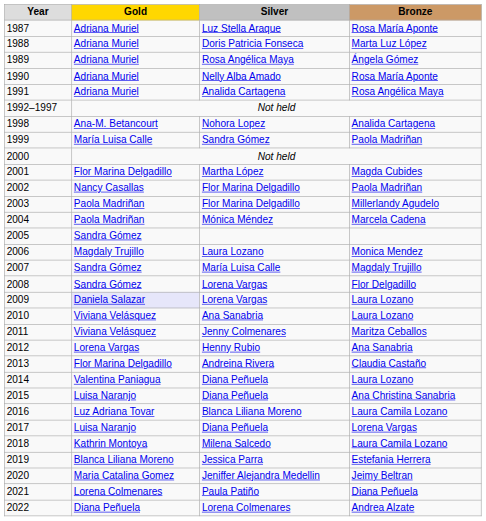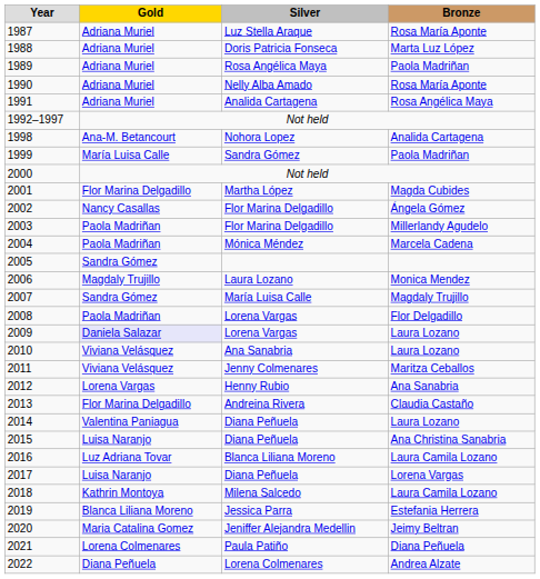 <table class="wikitable" style="width: 60%; text-align:left;">
 <tr>
 <td style="background:#DDDDDD; font-weight:bold; text-align:center;">Year</td>
 <td style="background:gold; font-weight:bold; text-align:center;">Gold</td>
 <td style="background:silver; font-weight:bold; text-align:center;">Silver</td>
 <td style="background:#cc9966; font-weight:bold; text-align:center;">Bronze</td>
 </tr>
 <tr>
 <td>1987</td>
 <td><a href='#'>Adriana Muriel</a></td>
 <td><a href='#'>Luz Stella Araque</a></td>
 <td><a href='#'>Rosa María Aponte</a></td>
 </tr>
 <tr>
 <td>1988</td>
 <td><a href='#'>Adriana Muriel</a></td>
 <td><a href='#'>Doris Patricia Fonseca</a></td>
 <td><a href='#'>Marta Luz López</a></td>
 </tr>
 <tr>
 <td>1989</td>
 <td><a href='#'>Adriana Muriel</a></td>
 <td><a href='#'>Rosa Angélica Maya</a></td>
-<td><a href='#'>Ángela Gómez</a></td>
+<td><a href='#'>Paola Madriñan</a></td>
 </tr>
 <tr>
 <td>1990</td>
 <td><a href='#'>Adriana Muriel</a></td>
 <td><a href='#'>Nelly Alba Amado</a></td>
 <td><a href='#'>Rosa María Aponte</a></td>
 </tr>
 <tr>
 <td>1991</td>
 <td><a href='#'>Adriana Muriel</a></td>
 <td><a href='#'>Analida Cartagena</a></td>
 <td><a href='#'>Rosa Angélica Maya</a></td>
 </tr>
 <tr>
 <td>1992–1997</td>
 <td colspan=3 align=center><em>Not held</em></td>
 </tr>
 <tr>
 <td>1998</td>
 <td><a href='#'>Ana-M. Betancourt</a></td>
 <td><a href='#'>Nohora Lopez</a></td>
 <td><a href='#'>Analida Cartagena</a></td>
 </tr>
 <tr>
 <td>1999</td>
 <td><a href='#'>María Luisa Calle</a></td>
 <td><a href='#'>Sandra Gómez</a></td>
 <td><a href='#'>Paola Madriñan</a></td>
 </tr>
 <tr>
 <td>2000</td>
 <td colspan=3 align=center><em>Not held</em></td>
 </tr>
 <tr>
 <td>2001</td>
 <td><a href='#'>Flor Marina Delgadillo</a></td>
 <td><a href='#'>Martha López</a></td>
 <td><a href='#'>Magda Cubides</a></td>
 </tr>
 <tr>
 <td>2002</td>
 <td><a href='#'>Nancy Casallas</a></td>
 <td><a href='#'>Flor Marina Delgadillo</a></td>
-<td><a href='#'>Paola Madriñan</a></td>
+<td><a href='#'>Ángela Gómez</a></td>
 </tr>
 <tr>
 <td>2003</td>
 <td><a href='#'>Paola Madriñan</a></td>
 <td><a href='#'>Flor Marina Delgadillo</a></td>
 <td><a href='#'>Millerlandy Agudelo</a></td>
 </tr>
 <tr>
 <td>2004</td>
 <td><a href='#'>Paola Madriñan</a></td>
 <td><a href='#'>Mónica Méndez</a></td>
 <td><a href='#'>Marcela Cadena</a></td>
 </tr>
 <tr>
 <td>2005</td>
 <td><a href='#'>Sandra Gómez</a></td>
 <td></td>
 <td></td>
 </tr>
 <tr>
 <td>2006</td>
 <td><a href='#'>Magdaly Trujillo</a></td>
 <td><a href='#'>Laura Lozano</a></td>
 <td><a href='#'>Monica Mendez</a></td>
 </tr>
 <tr>
 <td>2007</td>
 <td><a href='#'>Sandra Gómez</a></td>
 <td><a href='#'>María Luisa Calle</a></td>
 <td><a href='#'>Magdaly Trujillo</a></td>
 </tr>
 <tr>
 <td>2008</td>
-<td><a href='#'>Sandra Gómez</a></td>
+<td><a href='#'>Paola Madriñan</a></td>
 <td><a href='#'>Lorena Vargas</a></td>
 <td><a href='#'>Flor Delgadillo</a></td>
 </tr>
 <tr>
 <td>2009</td>
 <td style="background: lavender;"><a href='#'>Daniela Salazar</a></td>
 <td><a href='#'>Lorena Vargas</a></td>
 <td><a href='#'>Laura Lozano</a></td>
 </tr>
 <tr>
 <td>2010</td>
 <td><a href='#'>Viviana Velásquez</a></td>
 <td><a href='#'>Ana Sanabria</a></td>
 <td><a href='#'>Laura Lozano</a></td>
 </tr>
 <tr>
 <td>2011</td>
 <td><a href='#'>Viviana Velásquez</a></td>
 <td><a href='#'>Jenny Colmenares</a></td>
 <td><a href='#'>Maritza Ceballos</a></td>
 </tr>
 <tr>
 <td>2012</td>
 <td><a href='#'>Lorena Vargas</a></td>
 <td><a href='#'>Henny Rubio</a></td>
 <td><a href='#'>Ana Sanabria</a></td>
 </tr>
 <tr>
 <td>2013</td>
 <td><a href='#'>Flor Marina Delgadillo</a></td>
 <td><a href='#'>Andreina Rivera</a></td>
 <td><a href='#'>Claudia Castaño</a></td>
 </tr>
 <tr>
 <td>2014</td>
 <td><a href='#'>Valentina Paniagua</a></td>
 <td><a href='#'>Diana Peñuela</a></td>
 <td><a href='#'>Laura Lozano</a></td>
 </tr>
 <tr>
 <td>2015</td>
 <td><a href='#'>Luisa Naranjo</a></td>
 <td><a href='#'>Diana Peñuela</a></td>
 <td><a href='#'>Ana Christina Sanabria</a></td>
 </tr>
 <tr>
 <td>2016</td>
 <td><a href='#'>Luz Adriana Tovar</a></td>
 <td><a href='#'>Blanca Liliana Moreno</a></td>
 <td><a href='#'>Laura Camila Lozano</a></td>
 </tr>
 <tr>
 <td>2017</td>
 <td><a href='#'>Luisa Naranjo</a></td>
 <td><a href='#'>Diana Peñuela</a></td>
 <td><a href='#'>Lorena Vargas</a></td>
 </tr>
 <tr>
 <td>2018</td>
 <td><a href='#'>Kathrin Montoya</a></td>
 <td><a href='#'>Milena Salcedo</a></td>
 <td><a href='#'>Laura Camila Lozano</a></td>
 </tr>
 <tr>
 <td>2019</td>
 <td><a href='#'>Blanca Liliana Moreno</a></td>
 <td><a href='#'>Jessica Parra</a></td>
 <td><a href='#'>Estefania Herrera</a></td>
 </tr>
 <tr>
 <td>2020</td>
 <td><a href='#'>Maria Catalina Gomez</a></td>
 <td><a href='#'>Jeniffer Alejandra Medellin</a></td>
 <td><a href='#'>Jeimy Beltran</a></td>
 </tr>
 <tr>
 <td>2021</td>
 <td><a href='#'>Lorena Colmenares</a></td>
 <td><a href='#'>Paula Patiño</a></td>
 <td><a href='#'>Diana Peñuela</a></td>
 </tr>
 <tr>
 <td>2022</td>
 <td><a href='#'>Diana Peñuela</a></td>
 <td><a href='#'>Lorena Colmenares</a></td>
 <td><a href='#'>Andrea Alzate</a></td>
 </tr>
 </table>
